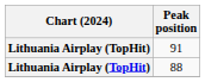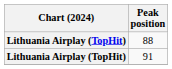 <table class="wikitable sortable plainrowheaders" style="text-align:center">
 <tr>
 <th scope="col">Chart (2024)</th>
 <th scope="col">Peak<br>position</th>
 </tr>
 <tr>
+<th scope="row">Lithuania Airplay (<a href='#'>TopHit</a>)</th>
+<td>88</td>
+</tr>
+<tr>
 <th scope="row">Lithuania Airplay (TopHit)<br></th>
 <td>91</td>
 </tr>
 <tr>
-<th scope="row">Lithuania Airplay (<a href='#'>TopHit</a>)</th>
-<td>88</td>
-</tr>
-<tr>
 </tr>
 </table>
